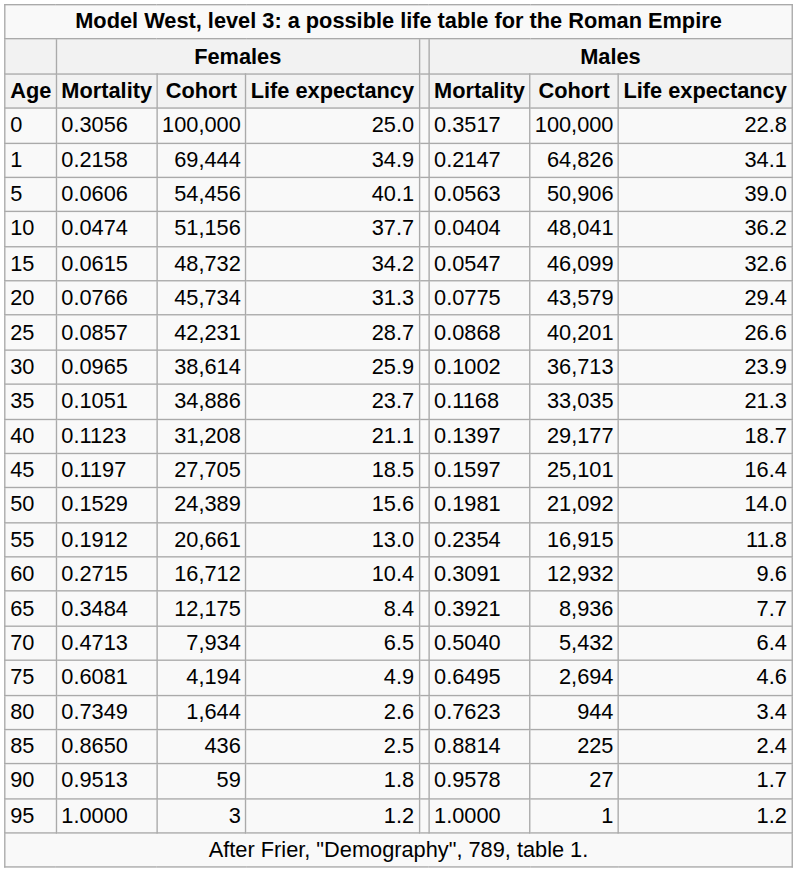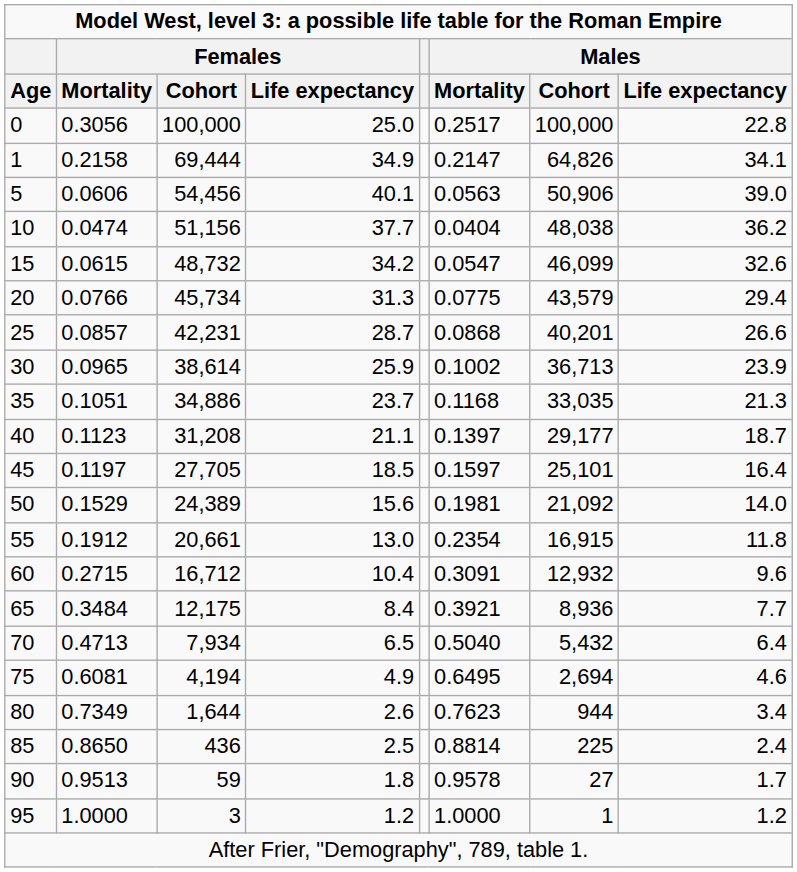 <table class="wikitable" style="margin:1em auto;">
 <tr>
 <td colspan = "8" align="center"><strong>Model West, level 3: a possible life table for the Roman Empire</strong></td>
 </tr>
 <tr>
 <th></th>
 <th colspan="3">Females</th>
 <th></th>
 <th colspan="3">Males</th>
 </tr>
 <tr>
 <th>Age</th>
 <th>Mortality</th>
 <th>Cohort</th>
 <th>Life expectancy</th>
 <th></th>
 <th>Mortality</th>
 <th>Cohort</th>
 <th>Life expectancy</th>
 </tr>
 <tr>
 <td>0</td>
 <td>0.3056</td>
 <td align="right">100,000</td>
 <td align="right">25.0</td>
 <td></td>
-<td>0.3517</td>
+<td>0.2517</td>
 <td>100,000</td>
 <td align="right">22.8</td>
 </tr>
 <tr>
 <td>1</td>
 <td>0.2158</td>
 <td align="right">69,444</td>
 <td align="right">34.9</td>
 <td></td>
 <td>0.2147</td>
 <td align="right">64,826</td>
 <td align="right">34.1</td>
 </tr>
 <tr>
 <td>5</td>
 <td>0.0606</td>
 <td align="right">54,456</td>
 <td align="right">40.1</td>
 <td></td>
 <td>0.0563</td>
 <td align="right">50,906</td>
 <td align="right">39.0</td>
 </tr>
 <tr>
 <td>10</td>
 <td>0.0474</td>
 <td align="right">51,156</td>
 <td align="right">37.7</td>
 <td></td>
 <td>0.0404</td>
-<td align="right">48,041</td>
+<td align="right">48,038</td>
 <td align="right">36.2</td>
 </tr>
 <tr>
 <td>15</td>
 <td>0.0615</td>
 <td align="right">48,732</td>
 <td align="right">34.2</td>
 <td></td>
 <td>0.0547</td>
 <td align="right">46,099</td>
 <td align="right">32.6</td>
 </tr>
 <tr>
 <td>20</td>
 <td>0.0766</td>
 <td align="right">45,734</td>
 <td align="right">31.3</td>
 <td></td>
 <td>0.0775</td>
 <td align="right">43,579</td>
 <td align="right">29.4</td>
 </tr>
 <tr>
 <td>25</td>
 <td>0.0857</td>
 <td align="right">42,231</td>
 <td align="right">28.7</td>
 <td></td>
 <td>0.0868</td>
 <td align="right">40,201</td>
 <td align="right">26.6</td>
 </tr>
 <tr>
 <td>30</td>
 <td>0.0965</td>
 <td align="right">38,614</td>
 <td align="right">25.9</td>
 <td></td>
 <td>0.1002</td>
 <td align="right">36,713</td>
 <td align="right">23.9</td>
 </tr>
 <tr>
 <td>35</td>
 <td>0.1051</td>
 <td align="right">34,886</td>
 <td align="right">23.7</td>
 <td></td>
 <td>0.1168</td>
 <td align="right">33,035</td>
 <td align="right">21.3</td>
 </tr>
 <tr>
 <td>40</td>
 <td>0.1123</td>
 <td align="right">31,208</td>
 <td align="right">21.1</td>
 <td></td>
 <td>0.1397</td>
 <td align="right">29,177</td>
 <td align="right">18.7</td>
 </tr>
 <tr>
 <td>45</td>
 <td>0.1197</td>
 <td align="right">27,705</td>
 <td align="right">18.5</td>
 <td></td>
 <td>0.1597</td>
 <td align="right">25,101</td>
 <td align="right">16.4</td>
 </tr>
 <tr>
 <td>50</td>
 <td>0.1529</td>
 <td align="right">24,389</td>
 <td align="right">15.6</td>
 <td></td>
 <td>0.1981</td>
 <td align="right">21,092</td>
 <td align="right">14.0</td>
 </tr>
 <tr>
 <td>55</td>
 <td>0.1912</td>
 <td align="right">20,661</td>
 <td align="right">13.0</td>
 <td></td>
 <td>0.2354</td>
 <td align="right">16,915</td>
 <td align="right">11.8</td>
 </tr>
 <tr>
 <td>60</td>
 <td>0.2715</td>
 <td align="right">16,712</td>
 <td align="right">10.4</td>
 <td></td>
 <td>0.3091</td>
 <td align="right">12,932</td>
 <td align="right">9.6</td>
 </tr>
 <tr>
 <td>65</td>
 <td>0.3484</td>
 <td align="right">12,175</td>
 <td align="right">8.4</td>
 <td></td>
 <td>0.3921</td>
 <td align="right">8,936</td>
 <td align="right">7.7</td>
 </tr>
 <tr>
 <td>70</td>
 <td>0.4713</td>
 <td align="right">7,934</td>
 <td align="right">6.5</td>
 <td></td>
 <td>0.5040</td>
 <td align="right">5,432</td>
 <td align="right">6.4</td>
 </tr>
 <tr>
 <td>75</td>
 <td>0.6081</td>
 <td align="right">4,194</td>
 <td align="right">4.9</td>
 <td></td>
 <td>0.6495</td>
 <td align="right">2,694</td>
 <td align="right">4.6</td>
 </tr>
 <tr>
 <td>80</td>
 <td>0.7349</td>
 <td align="right">1,644</td>
 <td align="right">2.6</td>
 <td></td>
 <td>0.7623</td>
 <td align="right">944</td>
 <td align="right">3.4</td>
 </tr>
 <tr>
 <td>85</td>
 <td>0.8650</td>
 <td align="right">436</td>
 <td align="right">2.5</td>
 <td></td>
 <td>0.8814</td>
 <td align="right">225</td>
 <td align="right">2.4</td>
 </tr>
 <tr>
 <td>90</td>
 <td>0.9513</td>
 <td align="right">59</td>
 <td align="right">1.8</td>
 <td></td>
 <td>0.9578</td>
 <td align="right">27</td>
 <td align="right">1.7</td>
 </tr>
 <tr>
 <td>95</td>
 <td>1.0000</td>
 <td align="right">3</td>
 <td align="right">1.2</td>
 <td></td>
 <td>1.0000</td>
 <td align="right">1</td>
 <td align="right">1.2</td>
 </tr>
 <tr>
 <td colspan = "8" align="center">After Frier, "Demography", 789, table 1.</td>
 </tr>
 </table>
